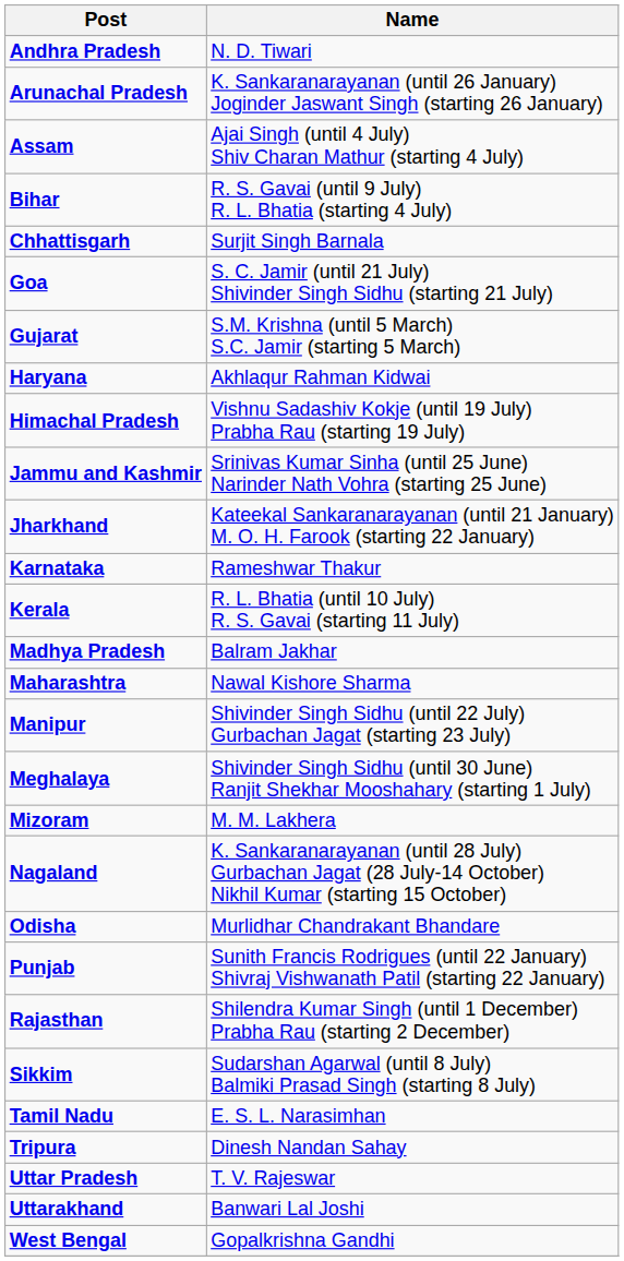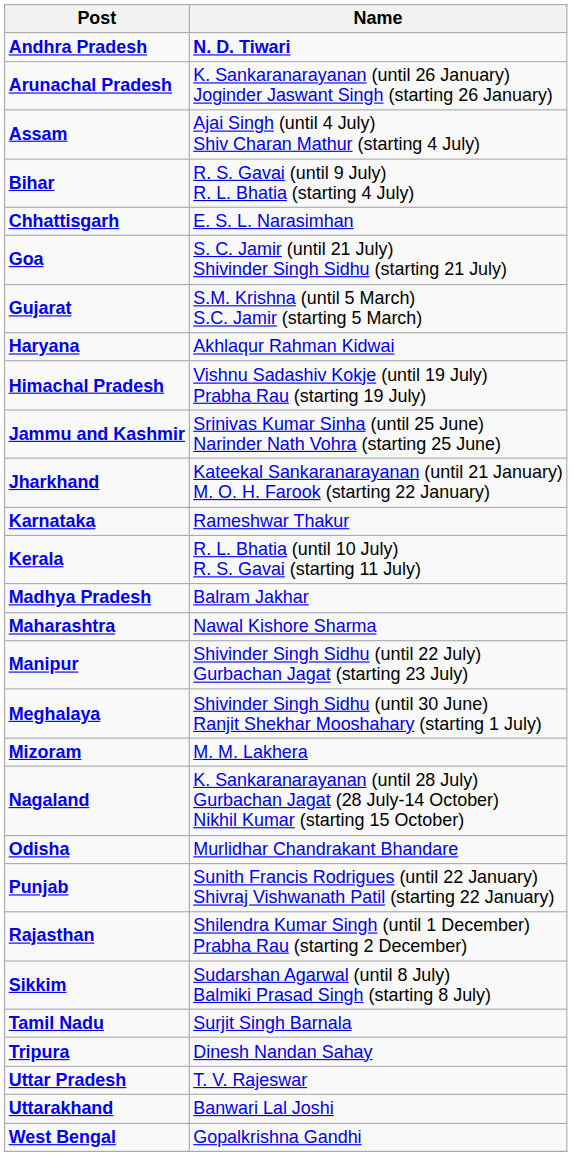 <table class=wikitable>
 <tr>
 <th>Post</th>
 <th>Name</th>
 </tr>
 <tr>
 <td><strong><a href='#'>Andhra Pradesh</a></strong></td>
-<td><a href='#'>N. D. Tiwari</a></td>
+<td><strong><a href='#'>N. D. Tiwari</a></strong></td>
 </tr>
 <tr>
 <td><strong><a href='#'>Arunachal Pradesh</a></strong></td>
 <td><a href='#'>K. Sankaranarayanan</a> (until 26 January)<br><a href='#'>Joginder Jaswant Singh</a> (starting 26 January)</td>
 </tr>
 <tr>
 <td><strong><a href='#'>Assam</a></strong></td>
 <td><a href='#'>Ajai Singh</a> (until 4 July)<br><a href='#'>Shiv Charan Mathur</a> (starting 4 July)</td>
 </tr>
 <tr>
 <td><strong><a href='#'>Bihar</a></strong></td>
 <td><a href='#'>R. S. Gavai</a> (until 9 July)<br><a href='#'>R. L. Bhatia</a> (starting 4 July)</td>
 </tr>
 <tr>
 <td><strong><a href='#'>Chhattisgarh</a></strong></td>
-<td><a href='#'>Surjit Singh Barnala</a></td>
+<td><a href='#'>E. S. L. Narasimhan</a></td>
 </tr>
 <tr>
 <td><strong><a href='#'>Goa</a></strong></td>
 <td><a href='#'>S. C. Jamir</a> (until 21 July)<br><a href='#'>Shivinder Singh Sidhu</a> (starting 21 July)</td>
 </tr>
 <tr>
 <td><strong><a href='#'>Gujarat</a></strong></td>
 <td><a href='#'>S.M. Krishna</a> (until 5 March)<br><a href='#'>S.C. Jamir</a> (starting 5 March)</td>
 </tr>
 <tr>
 <td><strong><a href='#'>Haryana</a></strong></td>
 <td><a href='#'>Akhlaqur Rahman Kidwai</a></td>
 </tr>
 <tr>
 <td><strong><a href='#'>Himachal Pradesh</a></strong></td>
 <td><a href='#'>Vishnu Sadashiv Kokje</a> (until 19 July)<br><a href='#'>Prabha Rau</a> (starting 19 July)</td>
 </tr>
 <tr>
 <td><strong><a href='#'>Jammu and Kashmir</a></strong></td>
 <td><a href='#'>Srinivas Kumar Sinha</a> (until 25 June)<br><a href='#'>Narinder Nath Vohra</a> (starting 25 June)</td>
 </tr>
 <tr>
 <td><strong><a href='#'>Jharkhand</a></strong></td>
 <td><a href='#'>Kateekal Sankaranarayanan</a> (until 21 January)<br><a href='#'>M. O. H. Farook</a> (starting 22 January)</td>
 </tr>
 <tr>
 <td><strong><a href='#'>Karnataka</a></strong></td>
 <td><a href='#'>Rameshwar Thakur</a></td>
 </tr>
 <tr>
 <td><strong><a href='#'>Kerala</a></strong></td>
 <td><a href='#'>R. L. Bhatia</a> (until 10 July)<br><a href='#'>R. S. Gavai</a> (starting 11 July)</td>
 </tr>
 <tr>
 <td><strong><a href='#'>Madhya Pradesh</a></strong></td>
 <td><a href='#'>Balram Jakhar</a></td>
 </tr>
 <tr>
 <td><strong><a href='#'>Maharashtra</a></strong></td>
 <td><a href='#'>Nawal Kishore Sharma</a></td>
 </tr>
 <tr>
 <td><strong><a href='#'>Manipur</a></strong></td>
 <td><a href='#'>Shivinder Singh Sidhu</a> (until 22 July)<br><a href='#'>Gurbachan Jagat</a> (starting 23 July)</td>
 </tr>
 <tr>
 <td><strong><a href='#'>Meghalaya</a></strong></td>
 <td><a href='#'>Shivinder Singh Sidhu</a> (until 30 June)<br><a href='#'>Ranjit Shekhar Mooshahary</a> (starting 1 July)</td>
 </tr>
 <tr>
 <td><strong><a href='#'>Mizoram</a></strong></td>
 <td><a href='#'>M. M. Lakhera</a></td>
 </tr>
 <tr>
 <td><strong><a href='#'>Nagaland</a></strong></td>
 <td><a href='#'>K. Sankaranarayanan</a> (until 28 July)<br><a href='#'>Gurbachan Jagat</a> (28 July-14 October)<br><a href='#'>Nikhil Kumar</a> (starting 15 October)</td>
 </tr>
 <tr>
 <td><strong><a href='#'>Odisha</a></strong></td>
 <td><a href='#'>Murlidhar Chandrakant Bhandare</a></td>
 </tr>
 <tr>
 <td><strong><a href='#'>Punjab</a></strong></td>
 <td><a href='#'>Sunith Francis Rodrigues</a> (until 22 January)<br><a href='#'>Shivraj Vishwanath Patil</a> (starting 22 January)</td>
 </tr>
 <tr>
 <td><strong><a href='#'>Rajasthan</a></strong></td>
 <td><a href='#'>Shilendra Kumar Singh</a> (until 1 December)<br><a href='#'>Prabha Rau</a> (starting 2 December)</td>
 </tr>
 <tr>
 <td><strong><a href='#'>Sikkim</a></strong></td>
 <td><a href='#'>Sudarshan Agarwal</a> (until 8 July)<br><a href='#'>Balmiki Prasad Singh</a> (starting 8 July)</td>
 </tr>
 <tr>
 <td><strong><a href='#'>Tamil Nadu</a></strong></td>
-<td><a href='#'>E. S. L. Narasimhan</a></td>
+<td><a href='#'>Surjit Singh Barnala</a></td>
 </tr>
 <tr>
 <td><strong><a href='#'>Tripura</a></strong></td>
 <td><a href='#'>Dinesh Nandan Sahay</a></td>
 </tr>
 <tr>
 <td><strong><a href='#'>Uttar Pradesh</a></strong></td>
 <td><a href='#'>T. V. Rajeswar</a></td>
 </tr>
 <tr>
 <td><strong><a href='#'>Uttarakhand</a></strong></td>
 <td><a href='#'>Banwari Lal Joshi</a></td>
 </tr>
 <tr>
 <td><strong><a href='#'>West Bengal</a></strong></td>
 <td><a href='#'>Gopalkrishna Gandhi</a></td>
 </tr>
 <tr>
 </tr>
 </table>
